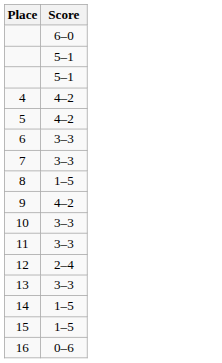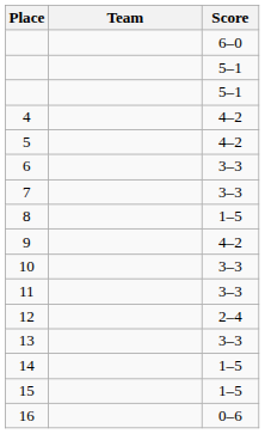 <table class="wikitable" style="text-align:center;">
 <tr>
 <th width=30>Place</th>
+<th width=150>Team</th>
 <th width=50>Score</th>
 </tr>
 <tr>
 <td></td>
+<td align="left"></td>
 <td>6–0</td>
 </tr>
 <tr>
 <td></td>
+<td align="left"></td>
 <td>5–1</td>
 </tr>
 <tr>
 <td></td>
+<td align="left"></td>
 <td>5–1</td>
 </tr>
 <tr>
 <td>4</td>
+<td align="left"></td>
 <td>4–2</td>
 </tr>
 <tr>
 <td>5</td>
+<td align="left"></td>
 <td>4–2</td>
 </tr>
 <tr>
 <td>6</td>
+<td align="left"></td>
 <td>3–3</td>
 </tr>
 <tr>
 <td>7</td>
+<td align="left"></td>
 <td>3–3</td>
 </tr>
 <tr>
 <td>8</td>
+<td align="left"></td>
 <td>1–5</td>
 </tr>
 <tr>
 <td>9</td>
+<td align="left"></td>
 <td>4–2</td>
 </tr>
 <tr>
 <td>10</td>
+<td align="left"></td>
 <td>3–3</td>
 </tr>
 <tr>
 <td>11</td>
+<td align="left"></td>
 <td>3–3</td>
 </tr>
 <tr>
 <td>12</td>
+<td align="left"></td>
 <td>2–4</td>
 </tr>
 <tr>
 <td>13</td>
+<td align="left"></td>
 <td>3–3</td>
 </tr>
 <tr>
 <td>14</td>
+<td align="left"></td>
 <td>1–5</td>
 </tr>
 <tr>
 <td>15</td>
+<td align="left"></td>
 <td>1–5</td>
 </tr>
 <tr>
 <td>16</td>
+<td align="left"></td>
 <td>0–6</td>
 </tr>
 </table>
